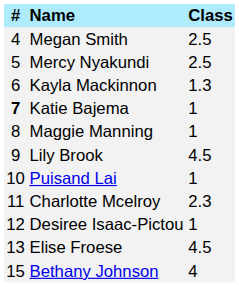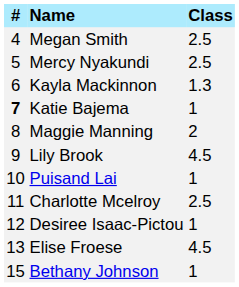 <table border=0 cellpadding=2 cellspacing=0  |- bgcolor=#F2F2F2 style="text-align:center; font-size:90%;">
 <tr bgcolor=#ADEBFD>
 <th>#</th>
 <th align=left>Name</th>
 <th align=left>Class</th>
 </tr>
 <tr>
 <td>4</td>
 <td align=left>Megan Smith</td>
 <td align=left>2.5</td>
 </tr>
 <tr>
 <td>5</td>
 <td align=left>Mercy Nyakundi</td>
 <td align=left>2.5</td>
 </tr>
 <tr>
 <td>6</td>
 <td align=left>Kayla Mackinnon</td>
 <td align=left>1.3</td>
 </tr>
 <tr>
 <td><strong>7</strong></td>
 <td align=left>Katie Bajema</td>
 <td align=left>1</td>
 </tr>
 <tr>
 <td>8</td>
 <td align=left>Maggie Manning</td>
-<td align=left>1</td>
+<td align=left>2</td>
 </tr>
 <tr>
 <td>9</td>
 <td align=left>Lily Brook</td>
 <td align=left>4.5</td>
 </tr>
 <tr>
 <td>10</td>
 <td align=left><a href='#'>Puisand Lai</a></td>
 <td align=left>1</td>
 </tr>
 <tr>
 <td>11</td>
 <td align=left>Charlotte Mcelroy</td>
-<td align=left>2.3</td>
+<td align=left>2.5</td>
 </tr>
 <tr>
 <td>12</td>
 <td align=left>Desiree Isaac-Pictou</td>
 <td align=left>1</td>
 </tr>
 <tr>
 <td>13</td>
 <td align=left>Elise Froese</td>
 <td align=left>4.5</td>
 </tr>
 <tr>
 <td>15</td>
 <td align=left><a href='#'>Bethany Johnson</a></td>
-<td align=left>4</td>
+<td align=left>1</td>
 </tr>
 </table>
